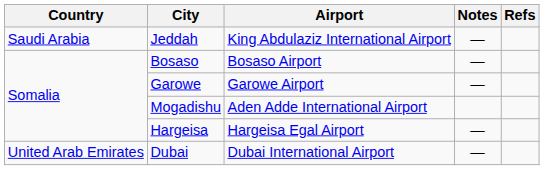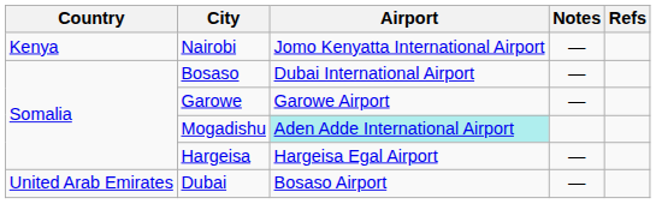 <table class="sortable wikitable toccolours">
 <tr>
 <th>Country</th>
 <th>City</th>
 <th>Airport</th>
 <th>Notes</th>
 <th class="unsortable">Refs</th>
 </tr>
 <tr>
-<td><a href='#'>Saudi Arabia</a></td>
-<td><a href='#'>Jeddah</a></td>
-<td><a href='#'>King Abdulaziz International Airport</a></td>
+<td><a href='#'>Kenya</a></td>
+<td><a href='#'>Nairobi</a></td>
+<td><a href='#'>Jomo Kenyatta International Airport</a></td>
 <td align="center">—</td>
 <td align="center"></td>
 </tr>
 <tr>
 <td rowspan="4"><a href='#'>Somalia</a></td>
 <td><a href='#'>Bosaso</a></td>
-<td><a href='#'>Bosaso Airport</a></td>
+<td><a href='#'>Dubai International Airport</a></td>
 <td align="center">—</td>
 <td align="center"></td>
 </tr>
 <tr>
 <td><a href='#'>Garowe</a></td>
 <td><a href='#'>Garowe Airport</a></td>
 <td align="center">—</td>
 <td align="center"></td>
 </tr>
 <tr>
 <td><a href='#'>Mogadishu</a></td>
-<td><a href='#'>Aden Adde International Airport</a></td>
+<td style="background: paleturquoise;"><a href='#'>Aden Adde International Airport</a></td>
 <td></td>
 <td align="center"></td>
 </tr>
 <tr>
 <td><a href='#'>Hargeisa</a></td>
 <td><a href='#'>Hargeisa Egal Airport</a></td>
 <td align="center">—</td>
 <td align="center"></td>
 </tr>
 <tr>
 <td><a href='#'>United Arab Emirates</a></td>
 <td><a href='#'>Dubai</a></td>
-<td><a href='#'>Dubai International Airport</a></td>
+<td><a href='#'>Bosaso Airport</a></td>
 <td align="center">—</td>
 <td align="center"></td>
 </tr>
 </table>
